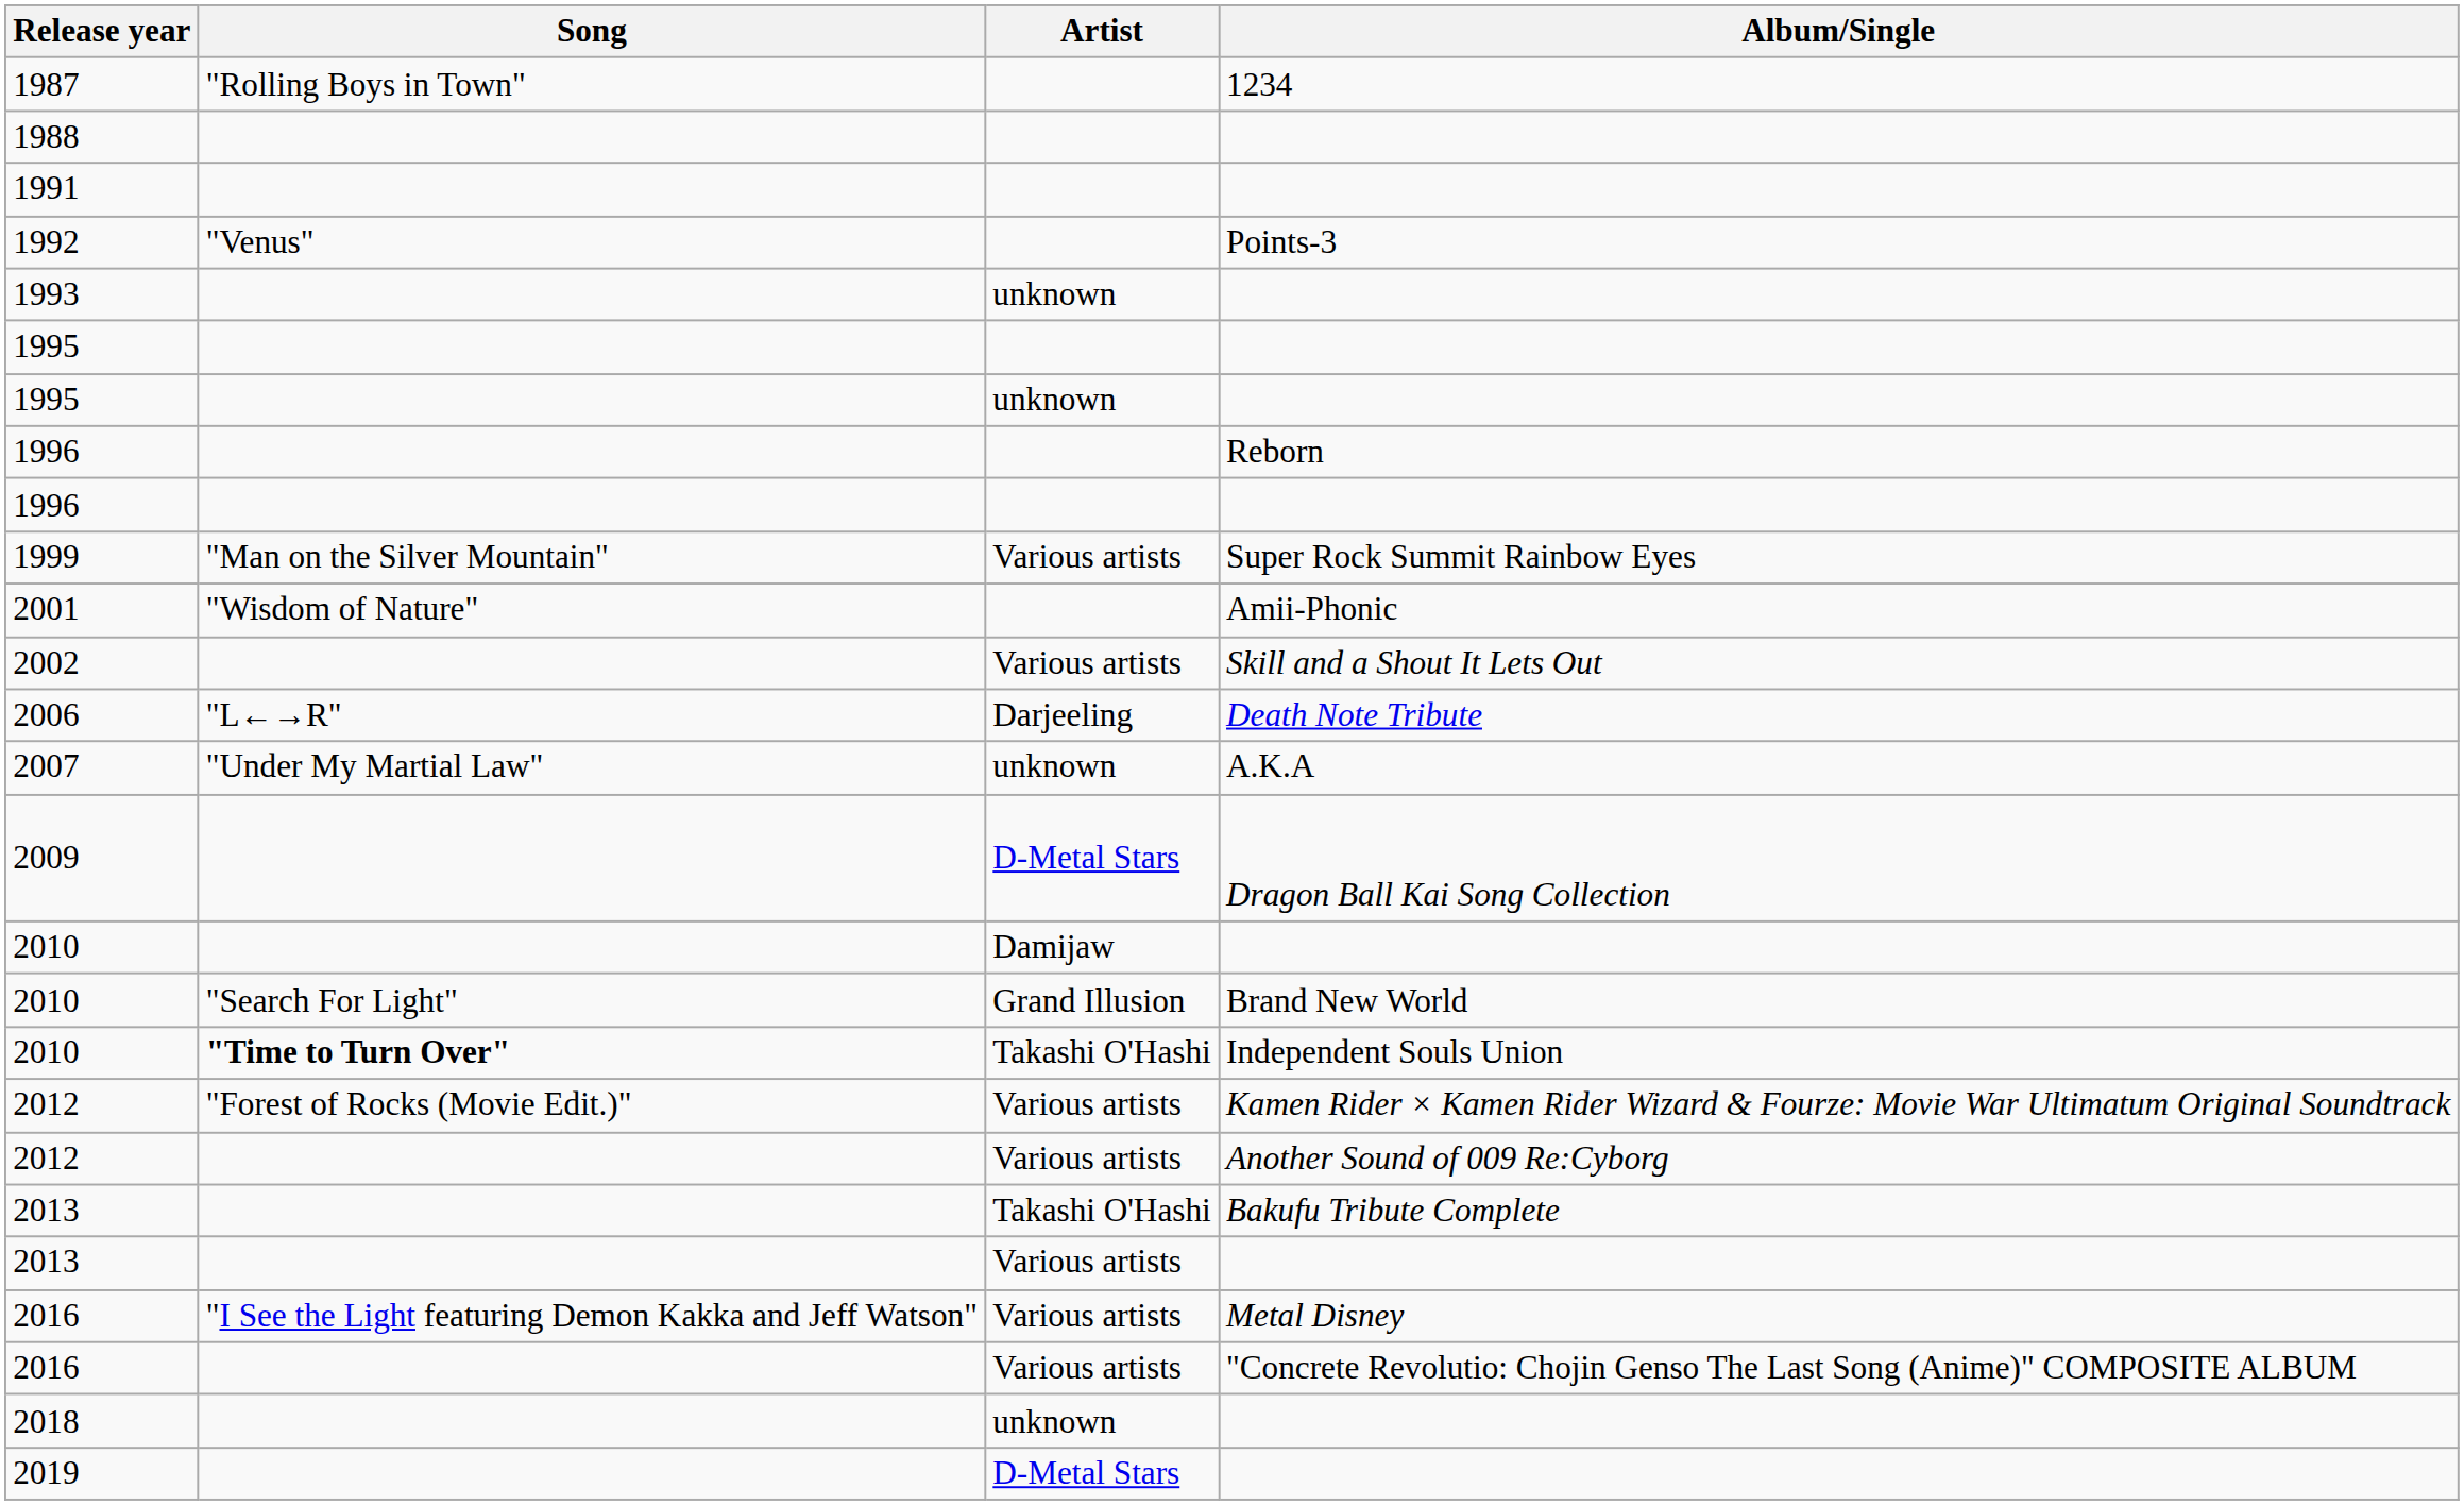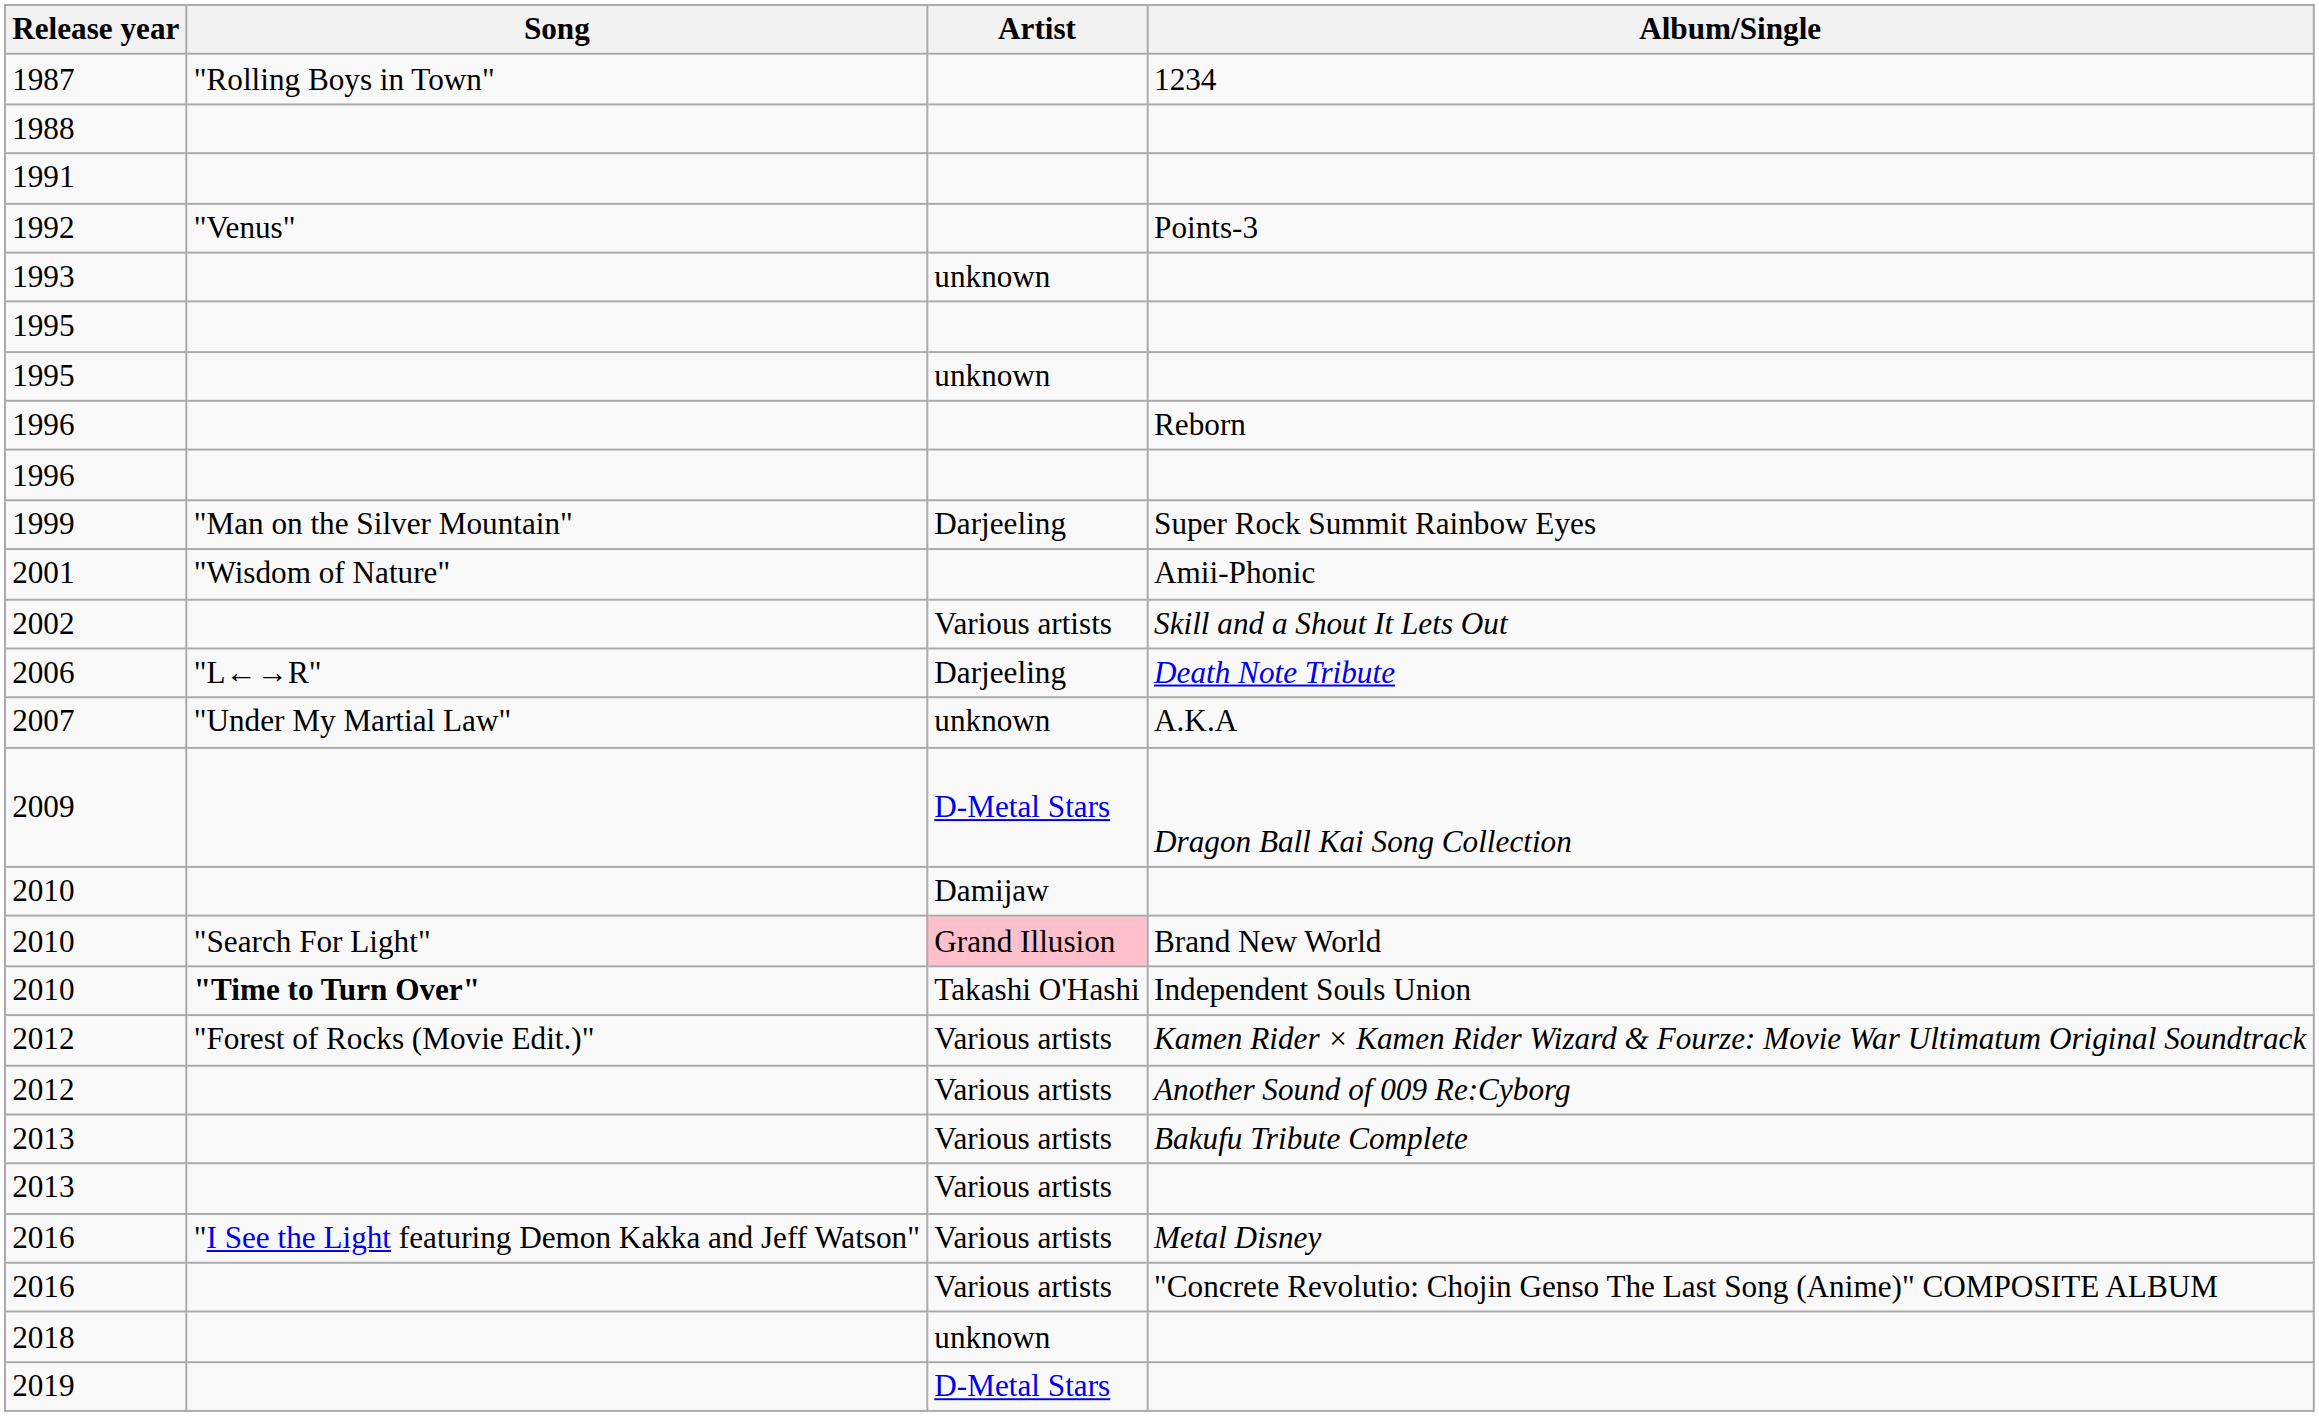 <table class="wikitable">
 <tr>
 <th>Release year</th>
 <th>Song</th>
 <th>Artist</th>
 <th>Album/Single</th>
 </tr>
 <tr>
 <td>1987</td>
 <td>"Rolling Boys in Town"</td>
 <td></td>
 <td>1234</td>
 </tr>
 <tr>
 <td>1988</td>
 <td></td>
 <td></td>
 <td></td>
 </tr>
 <tr>
 <td>1991</td>
 <td></td>
 <td></td>
 <td></td>
 </tr>
 <tr>
 <td>1992</td>
 <td>"Venus"</td>
 <td></td>
 <td>Points-3</td>
 </tr>
 <tr>
 <td>1993</td>
 <td></td>
 <td>unknown</td>
 <td></td>
 </tr>
 <tr>
 <td>1995</td>
 <td></td>
 <td></td>
 <td></td>
 </tr>
 <tr>
 <td>1995</td>
 <td></td>
 <td>unknown</td>
 <td></td>
 </tr>
 <tr>
 <td>1996</td>
 <td></td>
 <td></td>
 <td>Reborn</td>
 </tr>
 <tr>
 <td>1996</td>
 <td></td>
 <td></td>
 <td></td>
 </tr>
 <tr>
 <td>1999</td>
 <td>"Man on the Silver Mountain"</td>
-<td>Various artists</td>
+<td>Darjeeling</td>
 <td>Super Rock Summit Rainbow Eyes</td>
 </tr>
 <tr>
 <td>2001</td>
 <td>"Wisdom of Nature"</td>
 <td></td>
 <td>Amii-Phonic</td>
 </tr>
 <tr>
 <td>2002</td>
 <td></td>
 <td>Various artists</td>
 <td><em>Skill and a Shout It Lets Out</em></td>
 </tr>
 <tr>
 <td>2006</td>
 <td>"L←→R"</td>
 <td>Darjeeling</td>
 <td><em><a href='#'>Death Note Tribute</a></em></td>
 </tr>
 <tr>
 <td>2007</td>
 <td>"Under My Martial Law"</td>
 <td>unknown</td>
 <td>A.K.A</td>
 </tr>
 <tr>
 <td>2009</td>
 <td></td>
 <td><a href='#'>D-Metal Stars</a></td>
 <td><br><br><em>Dragon Ball Kai Song Collection</em></td>
 </tr>
 <tr>
 <td>2010</td>
 <td></td>
 <td>Damijaw</td>
 <td></td>
 </tr>
 <tr>
 <td>2010</td>
 <td>"Search For Light"</td>
-<td>Grand Illusion</td>
+<td style="background: pink;">Grand Illusion</td>
 <td>Brand New World</td>
 </tr>
 <tr>
 <td>2010</td>
 <td><strong>"Time to Turn Over"</strong></td>
 <td>Takashi O'Hashi</td>
 <td>Independent Souls Union</td>
 </tr>
 <tr>
 <td>2012</td>
 <td>"Forest of Rocks (Movie Edit.)"</td>
 <td>Various artists</td>
 <td><em>Kamen Rider × Kamen Rider Wizard & Fourze: Movie War Ultimatum Original Soundtrack</em></td>
 </tr>
 <tr>
 <td>2012</td>
 <td></td>
 <td>Various artists</td>
 <td><em>Another Sound of 009 Re:Cyborg</em></td>
 </tr>
 <tr>
 <td>2013</td>
 <td></td>
-<td>Takashi O'Hashi</td>
+<td>Various artists</td>
 <td><em>Bakufu Tribute Complete</em></td>
 </tr>
 <tr>
 <td>2013</td>
 <td></td>
 <td>Various artists</td>
 <td></td>
 </tr>
 <tr>
 <td>2016</td>
 <td>"<a href='#'>I See the Light</a> featuring Demon Kakka and Jeff Watson"</td>
 <td>Various artists</td>
 <td><em>Metal Disney</em></td>
 </tr>
 <tr>
 <td>2016</td>
 <td></td>
 <td>Various artists</td>
 <td>"Concrete Revolutio: Chojin Genso The Last Song (Anime)" COMPOSITE ALBUM</td>
 </tr>
 <tr>
 <td>2018</td>
 <td></td>
 <td>unknown</td>
 <td></td>
 </tr>
 <tr>
 <td>2019</td>
 <td></td>
 <td><a href='#'>D-Metal Stars</a></td>
 <td></td>
 </tr>
 </table>
